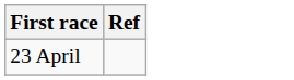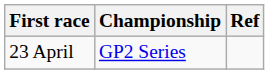 <table class="wikitable" style="font-size: 85%">
 <tr>
 <th>First race</th>
+<th>Championship</th>
 <th>Ref</th>
 </tr>
 <tr>
 <td>23 April</td>
+<td><a href='#'>GP2 Series</a></td>
 <td></td>
 </tr>
 </table>
